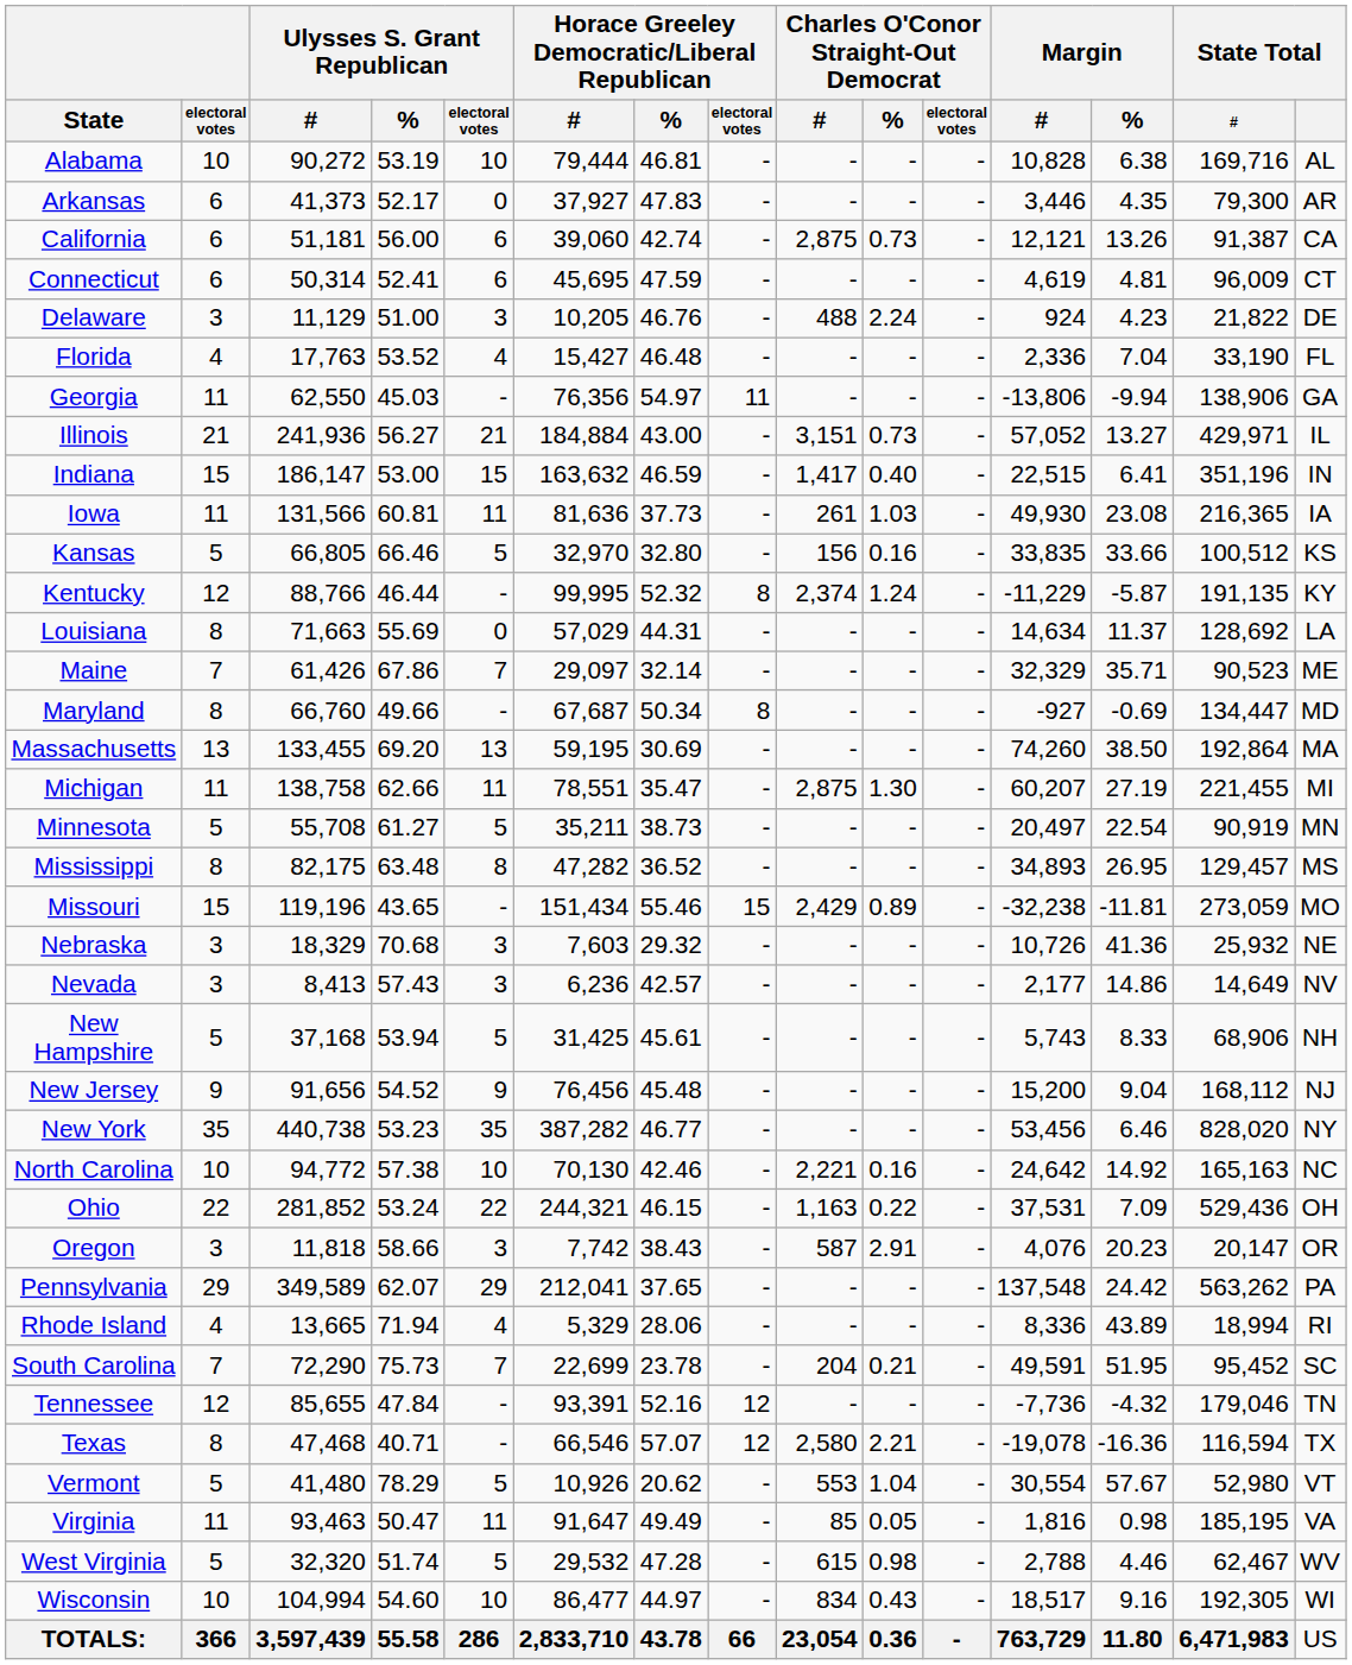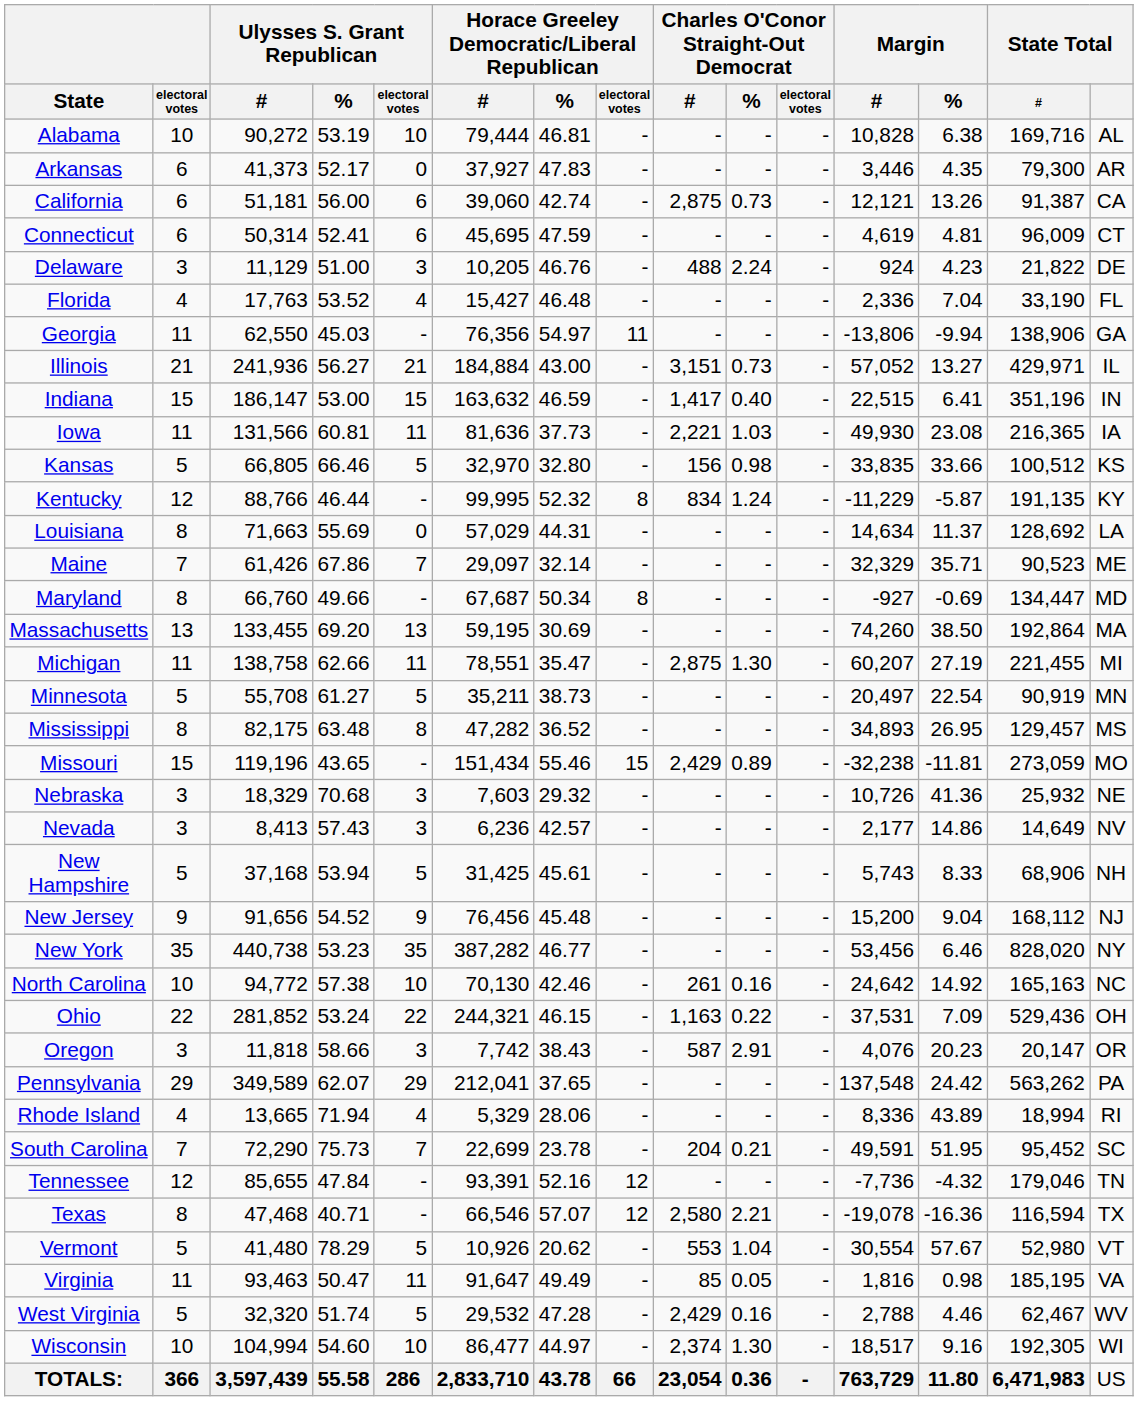 <table class="wikitable sortable" style="text-align:right">
 <tr>
 <th colspan=2></th>
 <th align=center colspan=3>Ulysses S. Grant<br>Republican</th>
 <th align=center colspan=3>Horace Greeley<br>Democratic/Liberal Republican</th>
 <th align=center colspan=3>Charles O'Conor<br>Straight-Out Democrat</th>
 <th align=center colspan=2>Margin</th>
 <th align=center colspan=2>State Total</th>
 </tr>
 <tr>
 <th align=center>State</th>
 <th style="text-align:center; font-size: 60%" data-sort-type="number">electoral<br>votes</th>
 <th align=center data-sort-type="number">#</th>
 <th align=center data-sort-type="number">%</th>
 <th style="text-align:center; font-size: 60%" data-sort-type="number">electoral<br>votes</th>
 <th align=center data-sort-type="number">#</th>
 <th align=center data-sort-type="number">%</th>
 <th style="text-align:center; font-size: 60%" data-sort-type="number">electoral<br>votes</th>
 <th align=center data-sort-type="number">#</th>
 <th align=center data-sort-type="number">%</th>
 <th style="text-align:center; font-size: 60%" data-sort-type="number">electoral<br>votes</th>
 <th align=center data-sort-type="number">#</th>
 <th align=center data-sort-type="number">%</th>
 <th style="text-align:center; font-size: 60%" data-sort-type="number">#</th>
 <th></th>
 </tr>
 <tr>
 <td style="text-align:center;"><a href='#'>Alabama</a></td>
 <td style="text-align:center;">10</td>
 <td>90,272</td>
 <td>53.19</td>
 <td>10</td>
 <td>79,444</td>
 <td>46.81</td>
 <td>-</td>
 <td>-</td>
 <td>-</td>
 <td>-</td>
 <td>10,828</td>
 <td>6.38</td>
 <td>169,716</td>
 <td style="text-align:center;">AL</td>
 </tr>
 <tr>
 <td style="text-align:center;"><a href='#'>Arkansas</a></td>
 <td style="text-align:center;">6</td>
 <td>41,373</td>
 <td>52.17</td>
 <td>0</td>
 <td>37,927</td>
 <td>47.83</td>
 <td>-</td>
 <td>-</td>
 <td>-</td>
 <td>-</td>
 <td>3,446</td>
 <td>4.35</td>
 <td>79,300</td>
 <td style="text-align:center;">AR</td>
 </tr>
 <tr>
 <td style="text-align:center;"><a href='#'>California</a></td>
 <td style="text-align:center;">6</td>
 <td>51,181</td>
 <td>56.00</td>
 <td>6</td>
 <td>39,060</td>
 <td>42.74</td>
 <td>-</td>
 <td>2,875</td>
 <td>0.73</td>
 <td>-</td>
 <td>12,121</td>
 <td>13.26</td>
 <td>91,387</td>
 <td style="text-align:center;">CA</td>
 </tr>
 <tr>
 <td style="text-align:center;"><a href='#'>Connecticut</a></td>
 <td style="text-align:center;">6</td>
 <td>50,314</td>
 <td>52.41</td>
 <td>6</td>
 <td>45,695</td>
 <td>47.59</td>
 <td>-</td>
 <td>-</td>
 <td>-</td>
 <td>-</td>
 <td>4,619</td>
 <td>4.81</td>
 <td>96,009</td>
 <td style="text-align:center;">CT</td>
 </tr>
 <tr>
 <td style="text-align:center;"><a href='#'>Delaware</a></td>
 <td style="text-align:center;">3</td>
 <td>11,129</td>
 <td>51.00</td>
 <td>3</td>
 <td>10,205</td>
 <td>46.76</td>
 <td>-</td>
 <td>488</td>
 <td>2.24</td>
 <td>-</td>
 <td>924</td>
 <td>4.23</td>
 <td>21,822</td>
 <td style="text-align:center;">DE</td>
 </tr>
 <tr>
 <td style="text-align:center;"><a href='#'>Florida</a></td>
 <td style="text-align:center;">4</td>
 <td>17,763</td>
 <td>53.52</td>
 <td>4</td>
 <td>15,427</td>
 <td>46.48</td>
 <td>-</td>
 <td>-</td>
 <td>-</td>
 <td>-</td>
 <td>2,336</td>
 <td>7.04</td>
 <td>33,190</td>
 <td style="text-align:center;">FL</td>
 </tr>
 <tr>
 <td style="text-align:center;"><a href='#'>Georgia</a></td>
 <td style="text-align:center;">11</td>
 <td>62,550</td>
 <td>45.03</td>
 <td>-</td>
 <td>76,356</td>
 <td>54.97</td>
 <td>11</td>
 <td>-</td>
 <td>-</td>
 <td>-</td>
 <td>-13,806</td>
 <td>-9.94</td>
 <td>138,906</td>
 <td style="text-align:center;">GA</td>
 </tr>
 <tr>
 <td style="text-align:center;"><a href='#'>Illinois</a></td>
 <td style="text-align:center;">21</td>
 <td>241,936</td>
 <td>56.27</td>
 <td>21</td>
 <td>184,884</td>
 <td>43.00</td>
 <td>-</td>
 <td>3,151</td>
 <td>0.73</td>
 <td>-</td>
 <td>57,052</td>
 <td>13.27</td>
 <td>429,971</td>
 <td style="text-align:center;">IL</td>
 </tr>
 <tr>
 <td style="text-align:center;"><a href='#'>Indiana</a></td>
 <td style="text-align:center;">15</td>
 <td>186,147</td>
 <td>53.00</td>
 <td>15</td>
 <td>163,632</td>
 <td>46.59</td>
 <td>-</td>
 <td>1,417</td>
 <td>0.40</td>
 <td>-</td>
 <td>22,515</td>
 <td>6.41</td>
 <td>351,196</td>
 <td style="text-align:center;">IN</td>
 </tr>
 <tr>
 <td style="text-align:center;"><a href='#'>Iowa</a></td>
 <td style="text-align:center;">11</td>
 <td>131,566</td>
 <td>60.81</td>
 <td>11</td>
 <td>81,636</td>
 <td>37.73</td>
 <td>-</td>
-<td>261</td>
+<td>2,221</td>
 <td>1.03</td>
 <td>-</td>
 <td>49,930</td>
 <td>23.08</td>
 <td>216,365</td>
 <td style="text-align:center;">IA</td>
 </tr>
 <tr>
 <td style="text-align:center;"><a href='#'>Kansas</a></td>
 <td style="text-align:center;">5</td>
 <td>66,805</td>
 <td>66.46</td>
 <td>5</td>
 <td>32,970</td>
 <td>32.80</td>
 <td>-</td>
 <td>156</td>
-<td>0.16</td>
+<td>0.98</td>
 <td>-</td>
 <td>33,835</td>
 <td>33.66</td>
 <td>100,512</td>
 <td style="text-align:center;">KS</td>
 </tr>
 <tr>
 <td style="text-align:center;"><a href='#'>Kentucky</a></td>
 <td style="text-align:center;">12</td>
 <td>88,766</td>
 <td>46.44</td>
 <td>-</td>
 <td>99,995</td>
 <td>52.32</td>
 <td>8</td>
-<td>2,374</td>
+<td>834</td>
 <td>1.24</td>
 <td>-</td>
 <td>-11,229</td>
 <td>-5.87</td>
 <td>191,135</td>
 <td style="text-align:center;">KY</td>
 </tr>
 <tr>
 <td style="text-align:center;"><a href='#'>Louisiana</a></td>
 <td style="text-align:center;">8</td>
 <td>71,663</td>
 <td>55.69</td>
 <td>0</td>
 <td>57,029</td>
 <td>44.31</td>
 <td>-</td>
 <td>-</td>
 <td>-</td>
 <td>-</td>
 <td>14,634</td>
 <td>11.37</td>
 <td>128,692</td>
 <td style="text-align:center;">LA</td>
 </tr>
 <tr>
 <td style="text-align:center;"><a href='#'>Maine</a></td>
 <td style="text-align:center;">7</td>
 <td>61,426</td>
 <td>67.86</td>
 <td>7</td>
 <td>29,097</td>
 <td>32.14</td>
 <td>-</td>
 <td>-</td>
 <td>-</td>
 <td>-</td>
 <td>32,329</td>
 <td>35.71</td>
 <td>90,523</td>
 <td style="text-align:center;">ME</td>
 </tr>
 <tr>
 <td style="text-align:center;"><a href='#'>Maryland</a></td>
 <td style="text-align:center;">8</td>
 <td>66,760</td>
 <td>49.66</td>
 <td>-</td>
 <td>67,687</td>
 <td>50.34</td>
 <td>8</td>
 <td>-</td>
 <td>-</td>
 <td>-</td>
 <td>-927</td>
 <td>-0.69</td>
 <td>134,447</td>
 <td style="text-align:center;">MD</td>
 </tr>
 <tr>
 <td style="text-align:center;"><a href='#'>Massachusetts</a></td>
 <td style="text-align:center;">13</td>
 <td>133,455</td>
 <td>69.20</td>
 <td>13</td>
 <td>59,195</td>
 <td>30.69</td>
 <td>-</td>
 <td>-</td>
 <td>-</td>
 <td>-</td>
 <td>74,260</td>
 <td>38.50</td>
 <td>192,864</td>
 <td style="text-align:center;">MA</td>
 </tr>
 <tr>
 <td style="text-align:center;"><a href='#'>Michigan</a></td>
 <td style="text-align:center;">11</td>
 <td>138,758</td>
 <td>62.66</td>
 <td>11</td>
 <td>78,551</td>
 <td>35.47</td>
 <td>-</td>
 <td>2,875</td>
 <td>1.30</td>
 <td>-</td>
 <td>60,207</td>
 <td>27.19</td>
 <td>221,455</td>
 <td style="text-align:center;">MI</td>
 </tr>
 <tr>
 <td style="text-align:center;"><a href='#'>Minnesota</a></td>
 <td style="text-align:center;">5</td>
 <td>55,708</td>
 <td>61.27</td>
 <td>5</td>
 <td>35,211</td>
 <td>38.73</td>
 <td>-</td>
 <td>-</td>
 <td>-</td>
 <td>-</td>
 <td>20,497</td>
 <td>22.54</td>
 <td>90,919</td>
 <td style="text-align:center;">MN</td>
 </tr>
 <tr>
 <td style="text-align:center;"><a href='#'>Mississippi</a></td>
 <td style="text-align:center;">8</td>
 <td>82,175</td>
 <td>63.48</td>
 <td>8</td>
 <td>47,282</td>
 <td>36.52</td>
 <td>-</td>
 <td>-</td>
 <td>-</td>
 <td>-</td>
 <td>34,893</td>
 <td>26.95</td>
 <td>129,457</td>
 <td style="text-align:center;">MS</td>
 </tr>
 <tr>
 <td style="text-align:center;"><a href='#'>Missouri</a></td>
 <td style="text-align:center;">15</td>
 <td>119,196</td>
 <td>43.65</td>
 <td>-</td>
 <td>151,434</td>
 <td>55.46</td>
 <td>15</td>
 <td>2,429</td>
 <td>0.89</td>
 <td>-</td>
 <td>-32,238</td>
 <td>-11.81</td>
 <td>273,059</td>
 <td style="text-align:center;">MO</td>
 </tr>
 <tr>
 <td style="text-align:center;"><a href='#'>Nebraska</a></td>
 <td style="text-align:center;">3</td>
 <td>18,329</td>
 <td>70.68</td>
 <td>3</td>
 <td>7,603</td>
 <td>29.32</td>
 <td>-</td>
 <td>-</td>
 <td>-</td>
 <td>-</td>
 <td>10,726</td>
 <td>41.36</td>
 <td>25,932</td>
 <td style="text-align:center;">NE</td>
 </tr>
 <tr>
 <td style="text-align:center;"><a href='#'>Nevada</a></td>
 <td style="text-align:center;">3</td>
 <td>8,413</td>
 <td>57.43</td>
 <td>3</td>
 <td>6,236</td>
 <td>42.57</td>
 <td>-</td>
 <td>-</td>
 <td>-</td>
 <td>-</td>
 <td>2,177</td>
 <td>14.86</td>
 <td>14,649</td>
 <td style="text-align:center;">NV</td>
 </tr>
 <tr>
 <td style="text-align:center;"><a href='#'>New Hampshire</a></td>
 <td style="text-align:center;">5</td>
 <td>37,168</td>
 <td>53.94</td>
 <td>5</td>
 <td>31,425</td>
 <td>45.61</td>
 <td>-</td>
 <td>-</td>
 <td>-</td>
 <td>-</td>
 <td>5,743</td>
 <td>8.33</td>
 <td>68,906</td>
 <td style="text-align:center;">NH</td>
 </tr>
 <tr>
 <td style="text-align:center;"><a href='#'>New Jersey</a></td>
 <td style="text-align:center;">9</td>
 <td>91,656</td>
 <td>54.52</td>
 <td>9</td>
 <td>76,456</td>
 <td>45.48</td>
 <td>-</td>
 <td>-</td>
 <td>-</td>
 <td>-</td>
 <td>15,200</td>
 <td>9.04</td>
 <td>168,112</td>
 <td style="text-align:center;">NJ</td>
 </tr>
 <tr>
 <td style="text-align:center;"><a href='#'>New York</a></td>
 <td style="text-align:center;">35</td>
 <td>440,738</td>
 <td>53.23</td>
 <td>35</td>
 <td>387,282</td>
 <td>46.77</td>
 <td>-</td>
 <td>-</td>
 <td>-</td>
 <td>-</td>
 <td>53,456</td>
 <td>6.46</td>
 <td>828,020</td>
 <td style="text-align:center;">NY</td>
 </tr>
 <tr>
 <td style="text-align:center;"><a href='#'>North Carolina</a></td>
 <td style="text-align:center;">10</td>
 <td>94,772</td>
 <td>57.38</td>
 <td>10</td>
 <td>70,130</td>
 <td>42.46</td>
 <td>-</td>
-<td>2,221</td>
+<td>261</td>
 <td>0.16</td>
 <td>-</td>
 <td>24,642</td>
 <td>14.92</td>
 <td>165,163</td>
 <td style="text-align:center;">NC</td>
 </tr>
 <tr>
 <td style="text-align:center;"><a href='#'>Ohio</a></td>
 <td style="text-align:center;">22</td>
 <td>281,852</td>
 <td>53.24</td>
 <td>22</td>
 <td>244,321</td>
 <td>46.15</td>
 <td>-</td>
 <td>1,163</td>
 <td>0.22</td>
 <td>-</td>
 <td>37,531</td>
 <td>7.09</td>
 <td>529,436</td>
 <td style="text-align:center;">OH</td>
 </tr>
 <tr>
 <td style="text-align:center;"><a href='#'>Oregon</a></td>
 <td style="text-align:center;">3</td>
 <td>11,818</td>
 <td>58.66</td>
 <td>3</td>
 <td>7,742</td>
 <td>38.43</td>
 <td>-</td>
 <td>587</td>
 <td>2.91</td>
 <td>-</td>
 <td>4,076</td>
 <td>20.23</td>
 <td>20,147</td>
 <td style="text-align:center;">OR</td>
 </tr>
 <tr>
 <td style="text-align:center;"><a href='#'>Pennsylvania</a></td>
 <td style="text-align:center;">29</td>
 <td>349,589</td>
 <td>62.07</td>
 <td>29</td>
 <td>212,041</td>
 <td>37.65</td>
 <td>-</td>
 <td>-</td>
 <td>-</td>
 <td>-</td>
 <td>137,548</td>
 <td>24.42</td>
 <td>563,262</td>
 <td style="text-align:center;">PA</td>
 </tr>
 <tr>
 <td style="text-align:center;"><a href='#'>Rhode Island</a></td>
 <td style="text-align:center;">4</td>
 <td>13,665</td>
 <td>71.94</td>
 <td>4</td>
 <td>5,329</td>
 <td>28.06</td>
 <td>-</td>
 <td>-</td>
 <td>-</td>
 <td>-</td>
 <td>8,336</td>
 <td>43.89</td>
 <td>18,994</td>
 <td style="text-align:center;">RI</td>
 </tr>
 <tr>
 <td style="text-align:center;"><a href='#'>South Carolina</a></td>
 <td style="text-align:center;">7</td>
 <td>72,290</td>
 <td>75.73</td>
 <td>7</td>
 <td>22,699</td>
 <td>23.78</td>
 <td>-</td>
 <td>204</td>
 <td>0.21</td>
 <td>-</td>
 <td>49,591</td>
 <td>51.95</td>
 <td>95,452</td>
 <td style="text-align:center;">SC</td>
 </tr>
 <tr>
 <td style="text-align:center;"><a href='#'>Tennessee</a></td>
 <td style="text-align:center;">12</td>
 <td>85,655</td>
 <td>47.84</td>
 <td>-</td>
 <td>93,391</td>
 <td>52.16</td>
 <td>12</td>
 <td>-</td>
 <td>-</td>
 <td>-</td>
 <td>-7,736</td>
 <td>-4.32</td>
 <td>179,046</td>
 <td style="text-align:center;">TN</td>
 </tr>
 <tr>
 <td style="text-align:center;"><a href='#'>Texas</a></td>
 <td style="text-align:center;">8</td>
 <td>47,468</td>
 <td>40.71</td>
 <td>-</td>
 <td>66,546</td>
 <td>57.07</td>
 <td>12</td>
 <td>2,580</td>
 <td>2.21</td>
 <td>-</td>
 <td>-19,078</td>
 <td>-16.36</td>
 <td>116,594</td>
 <td style="text-align:center;">TX</td>
 </tr>
 <tr>
 <td style="text-align:center;"><a href='#'>Vermont</a></td>
 <td style="text-align:center;">5</td>
 <td>41,480</td>
 <td>78.29</td>
 <td>5</td>
 <td>10,926</td>
 <td>20.62</td>
 <td>-</td>
 <td>553</td>
 <td>1.04</td>
 <td>-</td>
 <td>30,554</td>
 <td>57.67</td>
 <td>52,980</td>
 <td style="text-align:center;">VT</td>
 </tr>
 <tr>
 <td style="text-align:center;"><a href='#'>Virginia</a></td>
 <td style="text-align:center;">11</td>
 <td>93,463</td>
 <td>50.47</td>
 <td>11</td>
 <td>91,647</td>
 <td>49.49</td>
 <td>-</td>
 <td>85</td>
 <td>0.05</td>
 <td>-</td>
 <td>1,816</td>
 <td>0.98</td>
 <td>185,195</td>
 <td style="text-align:center;">VA</td>
 </tr>
 <tr>
 <td style="text-align:center;"><a href='#'>West Virginia</a></td>
 <td style="text-align:center;">5</td>
 <td>32,320</td>
 <td>51.74</td>
 <td>5</td>
 <td>29,532</td>
 <td>47.28</td>
 <td>-</td>
-<td>615</td>
-<td>0.98</td>
+<td>2,429</td>
+<td>0.16</td>
 <td>-</td>
 <td>2,788</td>
 <td>4.46</td>
 <td>62,467</td>
 <td style="text-align:center;">WV</td>
 </tr>
 <tr>
 <td style="text-align:center;"><a href='#'>Wisconsin</a></td>
 <td style="text-align:center;">10</td>
 <td>104,994</td>
 <td>54.60</td>
 <td>10</td>
 <td>86,477</td>
 <td>44.97</td>
 <td>-</td>
-<td>834</td>
-<td>0.43</td>
+<td>2,374</td>
+<td>1.30</td>
 <td>-</td>
 <td>18,517</td>
 <td>9.16</td>
 <td>192,305</td>
 <td style="text-align:center;">WI</td>
 </tr>
 <tr>
 <th>TOTALS:</th>
 <th>366</th>
 <th>3,597,439</th>
 <th>55.58</th>
 <th>286</th>
 <th>2,833,710</th>
 <th>43.78</th>
 <th>66</th>
 <th>23,054</th>
 <th>0.36</th>
 <th>-</th>
 <th>763,729</th>
 <th>11.80</th>
 <th>6,471,983</th>
 <td style="text-align:center;">US</td>
 </tr>
 </table>
